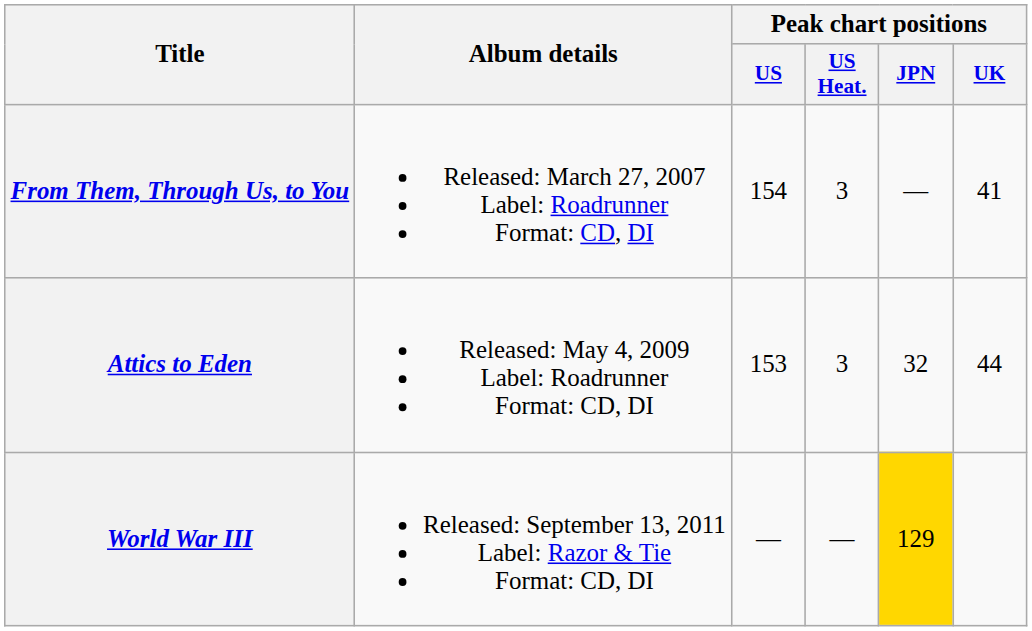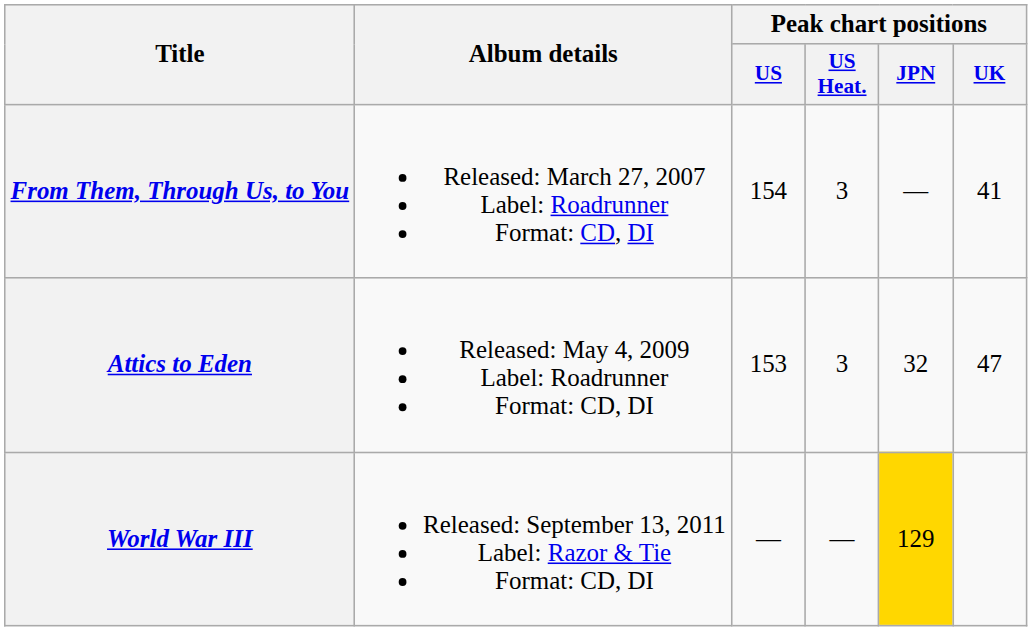 <table class="wikitable plainrowheaders" style="text-align:center">
 <tr>
 <th scope="col" rowspan="2">Title</th>
 <th scope="col" rowspan="2">Album details</th>
 <th scope="col" colspan="4">Peak chart positions</th>
 </tr>
 <tr>
 <th scope="col" style="width:3em;font-size:85%"><a href='#'>US</a><br></th>
 <th scope="col" style="width:3em;font-size:85%"><a href='#'>US Heat.</a><br></th>
 <th scope="col" style="width:3em;font-size:85%"><a href='#'>JPN</a><br></th>
 <th scope="col" style="width:3em;font-size:85%"><a href='#'>UK</a><br></th>
 </tr>
 <tr>
 <th scope="row"><em><a href='#'>From Them, Through Us, to You</a></em></th>
 <td><br><ul><li>Released: March 27, 2007</li><li>Label: <a href='#'>Roadrunner</a></li><li>Format: <a href='#'>CD</a>, <a href='#'>DI</a></li></ul></td>
 <td>154</td>
 <td>3</td>
 <td>—</td>
 <td>41</td>
 </tr>
 <tr>
 <th scope="row"><em><a href='#'>Attics to Eden</a></em></th>
 <td><br><ul><li>Released: May 4, 2009</li><li>Label: Roadrunner</li><li>Format: CD, DI</li></ul></td>
 <td>153</td>
 <td>3</td>
 <td>32</td>
-<td>44</td>
+<td>47</td>
 </tr>
 <tr>
 <th scope="row"><em><a href='#'>World War III</a></em></th>
 <td><br><ul><li>Released: September 13, 2011</li><li>Label: <a href='#'>Razor & Tie</a></li><li>Format: CD, DI</li></ul></td>
 <td>—</td>
 <td>—</td>
 <td style="background: gold;">129</td>
 <td></td>
 </tr>
 </table>
